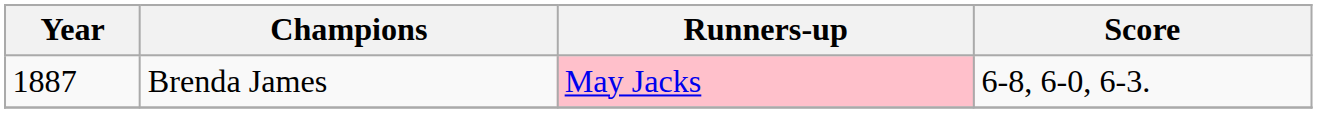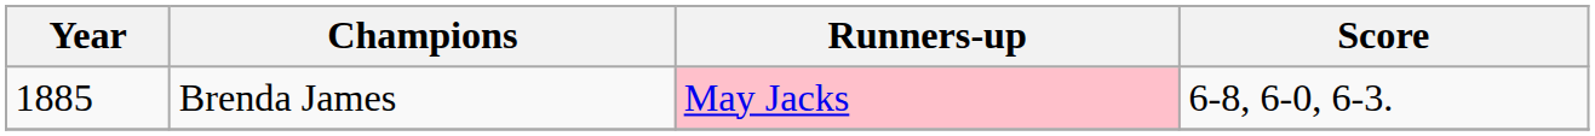 <table class="wikitable">
 <tr>
 <th style="width:60px;">Year</th>
 <th style="width:200px;">Champions</th>
 <th style="width:200px;">Runners-up</th>
 <th style="width:160px;">Score</th>
 </tr>
 <tr>
-<td>1887</td>
+<td>1885</td>
 <td> Brenda James</td>
 <td style="background: pink;"> <a href='#'>May Jacks</a></td>
 <td>6-8, 6-0, 6-3.</td>
 </tr>
 <tr>
 </tr>
 </table>
